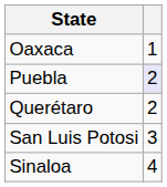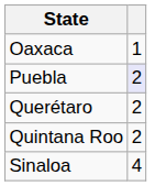 <table class="wikitable sortable">
 <tr>
 <th>State</th>
 <th></th>
 </tr>
 <tr>
 <td>Oaxaca</td>
 <td>1</td>
 </tr>
 <tr>
 <td>Puebla</td>
 <td style="background: lavender;">2</td>
 </tr>
 <tr>
 <td>Querétaro</td>
 <td>2</td>
 </tr>
 <tr>
-<td>San Luis Potosi</td>
-<td>3</td>
+<td>Quintana Roo</td>
+<td>2</td>
 </tr>
 <tr>
 <td>Sinaloa</td>
 <td>4</td>
 </tr>
 </table>
